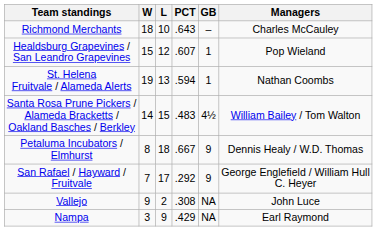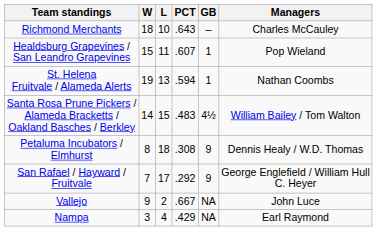 <table class="wikitable" style="text-align:center">
 <tr>
 <th>Team standings</th>
 <th>W</th>
 <th>L</th>
 <th>PCT</th>
 <th>GB</th>
 <th>Managers</th>
 </tr>
 <tr>
 <td><a href='#'>Richmond Merchants</a></td>
 <td>18</td>
 <td>10</td>
 <td>.643</td>
 <td>–</td>
 <td>Charles McCauley</td>
 </tr>
 <tr>
 <td><a href='#'>Healdsburg Grapevines</a> /<br><a href='#'>San Leandro Grapevines</a></td>
 <td>15</td>
-<td>12</td>
+<td>11</td>
 <td>.607</td>
 <td>1</td>
 <td>Pop Wieland</td>
 </tr>
 <tr>
 <td><a href='#'>St. Helena</a><br> <a href='#'>Fruitvale</a> / <a href='#'>Alameda Alerts</a></td>
 <td>19</td>
 <td>13</td>
 <td>.594</td>
 <td>1</td>
 <td>Nathan Coombs</td>
 </tr>
 <tr>
 <td><a href='#'>Santa Rosa Prune Pickers</a> /<br> <a href='#'>Alameda Bracketts</a> /<br> <a href='#'>Oakland Basches</a> / <a href='#'>Berkley</a></td>
 <td>14</td>
 <td>15</td>
 <td>.483</td>
 <td>4½</td>
 <td><a href='#'>William Bailey</a> / Tom Walton</td>
 </tr>
 <tr>
 <td><a href='#'>Petaluma Incubators</a> / <br><a href='#'>Elmhurst</a></td>
 <td>8</td>
 <td>18</td>
-<td>.667</td>
+<td>.308</td>
 <td>9</td>
 <td>Dennis Healy / W.D. Thomas</td>
 </tr>
 <tr>
 <td><a href='#'>San Rafael</a> / <a href='#'>Hayward</a> /<br> <a href='#'>Fruitvale</a></td>
 <td>7</td>
 <td>17</td>
 <td>.292</td>
 <td>9</td>
 <td>George Englefield / William Hull <br> C. Heyer</td>
 </tr>
 <tr>
 <td><a href='#'>Vallejo</a></td>
 <td>9</td>
 <td>2</td>
-<td>.308</td>
+<td>.667</td>
 <td>NA</td>
 <td>John Luce</td>
 </tr>
 <tr>
 <td><a href='#'>Nampa</a></td>
 <td>3</td>
-<td>9</td>
+<td>4</td>
 <td>.429</td>
 <td>NA</td>
 <td>Earl Raymond</td>
 </tr>
 </table>
